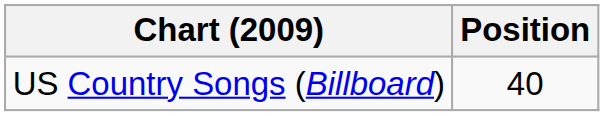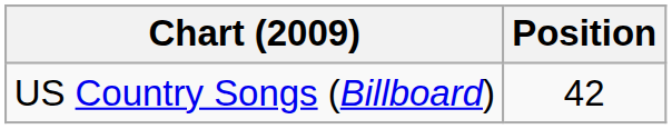 <table class="wikitable sortable">
 <tr>
 <th scope="col">Chart (2009)</th>
 <th scope="col">Position</th>
 </tr>
 <tr>
 <td>US <a href='#'>Country Songs</a> (<em><a href='#'>Billboard</a></em>)</td>
-<td align="center">40</td>
+<td align="center">42</td>
 </tr>
 </table>
